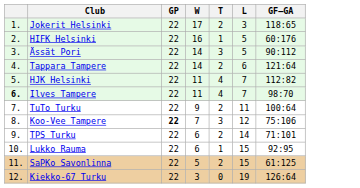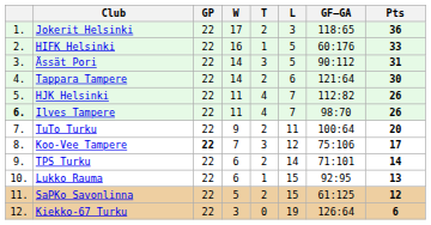 <table class="wikitable">
 <tr>
 <th width="30"></th>
 <th width="200">Club</th>
 <th width="30">GP</th>
 <th width="30">W</th>
 <th width="30">T</th>
 <th width="30">L</th>
 <th width="70">GF–GA</th>
+<th width="70">Pts</th>
 </tr>
 <tr bgcolor="#e6fae6" align="center">
 <td>1.</td>
 <td align="left"><a href='#'>Jokerit Helsinki</a></td>
 <td>22</td>
 <td>17</td>
 <td>2</td>
 <td>3</td>
 <td>118:65</td>
+<td><strong>36</strong></td>
 </tr>
 <tr bgcolor="#e6fae6" align="center">
 <td>2.</td>
 <td align="left"><a href='#'>HIFK Helsinki</a></td>
 <td>22</td>
 <td>16</td>
 <td>1</td>
 <td>5</td>
 <td>60:176</td>
+<td><strong>33</strong></td>
 </tr>
 <tr bgcolor="#e6fae6" align="center">
 <td>3.</td>
 <td align="left"><a href='#'>Ässät Pori</a></td>
 <td>22</td>
 <td>14</td>
 <td>3</td>
 <td>5</td>
 <td>90:112</td>
+<td><strong>31</strong></td>
 </tr>
 <tr bgcolor="#e6fae6" align="center">
 <td>4.</td>
 <td align="left"><a href='#'>Tappara Tampere</a></td>
 <td>22</td>
 <td>14</td>
 <td>2</td>
 <td>6</td>
 <td>121:64</td>
+<td><strong>30</strong></td>
 </tr>
 <tr bgcolor="#e6fae6" align="center">
 <td>5.</td>
 <td align="left"><a href='#'>HJK Helsinki</a></td>
 <td>22</td>
 <td>11</td>
 <td>4</td>
 <td>7</td>
 <td>112:82</td>
+<td><strong>26</strong></td>
 </tr>
 <tr bgcolor="#e6fae6" align="center">
 <td><strong>6.</strong></td>
 <td align="left"><a href='#'>Ilves Tampere</a></td>
 <td>22</td>
 <td>11</td>
 <td>4</td>
 <td>7</td>
 <td>98:70</td>
+<td><strong>26</strong></td>
 </tr>
 <tr bgcolor="#FFFFFF" align="center">
 <td>7.</td>
 <td align="left"><a href='#'>TuTo Turku</a></td>
 <td>22</td>
 <td>9</td>
 <td>2</td>
 <td>11</td>
 <td>100:64</td>
+<td><strong>20</strong></td>
 </tr>
 <tr bgcolor="#FFFFFF" align="center">
 <td>8.</td>
 <td align="left"><a href='#'>Koo-Vee Tampere</a></td>
 <td><strong>22</strong></td>
 <td>7</td>
 <td>3</td>
 <td>12</td>
 <td>75:106</td>
+<td><strong>17</strong></td>
 </tr>
 <tr bgcolor="#FFFFFF" align="center">
 <td>9.</td>
 <td align="left"><a href='#'>TPS Turku</a></td>
 <td>22</td>
 <td>6</td>
 <td>2</td>
 <td>14</td>
 <td>71:101</td>
+<td><strong>14</strong></td>
 </tr>
 <tr bgcolor="#FFFFFF" align="center">
 <td>10.</td>
 <td align="left"><a href='#'>Lukko Rauma</a></td>
 <td>22</td>
 <td>6</td>
 <td>1</td>
 <td>15</td>
 <td>92:95</td>
+<td><strong>13</strong></td>
 </tr>
 <tr bgcolor="#EECFA1" align="center">
 <td>11.</td>
 <td align="left"><a href='#'>SaPKo Savonlinna</a></td>
 <td>22</td>
 <td>5</td>
 <td>2</td>
 <td>15</td>
 <td>61:125</td>
+<td><strong>12</strong></td>
 </tr>
 <tr bgcolor="#EECFA1" align="center">
 <td>12.</td>
 <td align="left"><a href='#'>Kiekko-67 Turku</a></td>
 <td>22</td>
 <td>3</td>
 <td>0</td>
 <td>19</td>
 <td>126:64</td>
+<td><strong>6</strong></td>
 </tr>
 </table>
